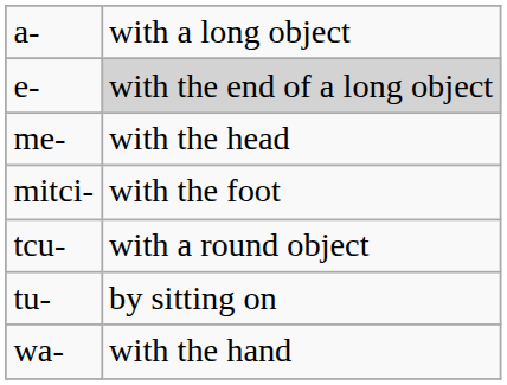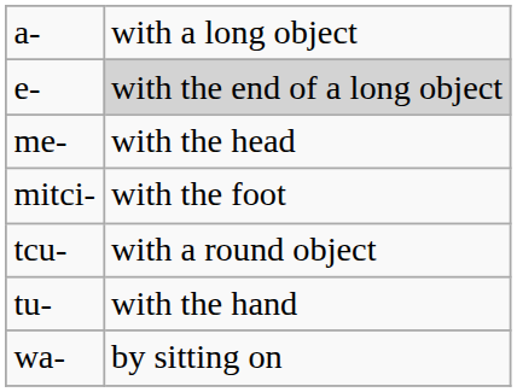 <table class="wikitable">
 <tr>
 <td>a-</td>
 <td>with a long object</td>
 </tr>
 <tr>
 <td>e-</td>
 <td style="background: lightgrey;">with the end of a long object</td>
 </tr>
 <tr>
 <td>me-</td>
 <td>with the head</td>
 </tr>
 <tr>
 <td>mitci-</td>
 <td>with the foot</td>
 </tr>
 <tr>
 <td>tcu-</td>
 <td>with a round object</td>
 </tr>
 <tr>
 <td>tu-</td>
-<td>by sitting on</td>
+<td>with the hand</td>
 </tr>
 <tr>
 <td>wa-</td>
-<td>with the hand</td>
+<td>by sitting on</td>
 </tr>
 </table>
